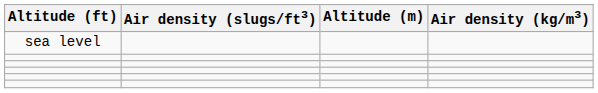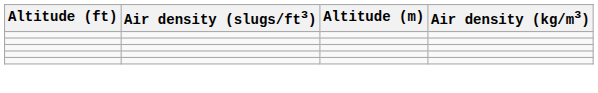 <table class="wikitable sortable" style="text-align: center;">
 <tr>
 <th scope="col">Altitude (ft)</th>
 <th scope="col">Air density (slugs/ft<sup>3</sup>)</th>
 <th scope="col">Altitude (m)</th>
 <th scope="col">Air density (kg/m<sup>3</sup>)</th>
-</tr>
-<tr>
-<td>sea level</td>
-<td></td>
-<td></td>
-<td></td>
 </tr>
 <tr>
 <td></td>
 <td></td>
 <td></td>
 <td></td>
 </tr>
 <tr>
 <td></td>
 <td></td>
 <td></td>
 <td></td>
 </tr>
 <tr>
 <td></td>
 <td></td>
 <td></td>
 <td></td>
 </tr>
 <tr>
 <td></td>
 <td></td>
 <td></td>
 <td></td>
 </tr>
 <tr>
 <td></td>
 <td></td>
 <td></td>
 <td></td>
 </tr>
 </table>
